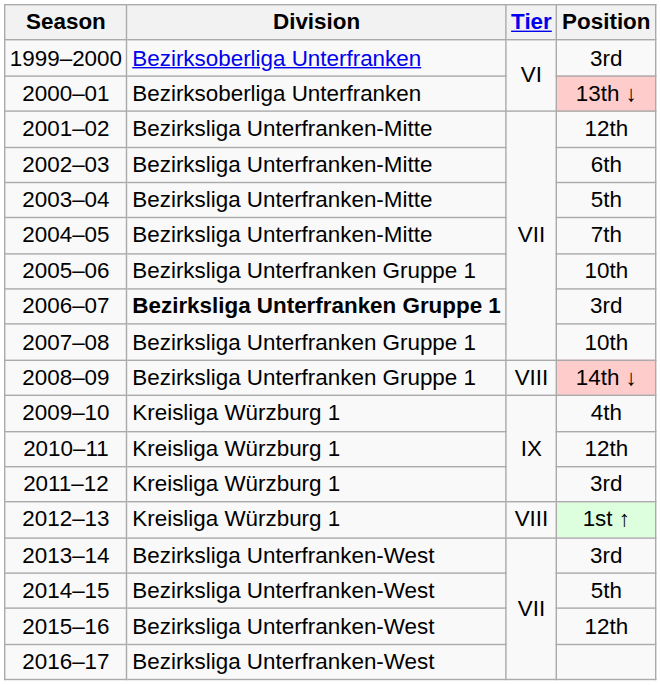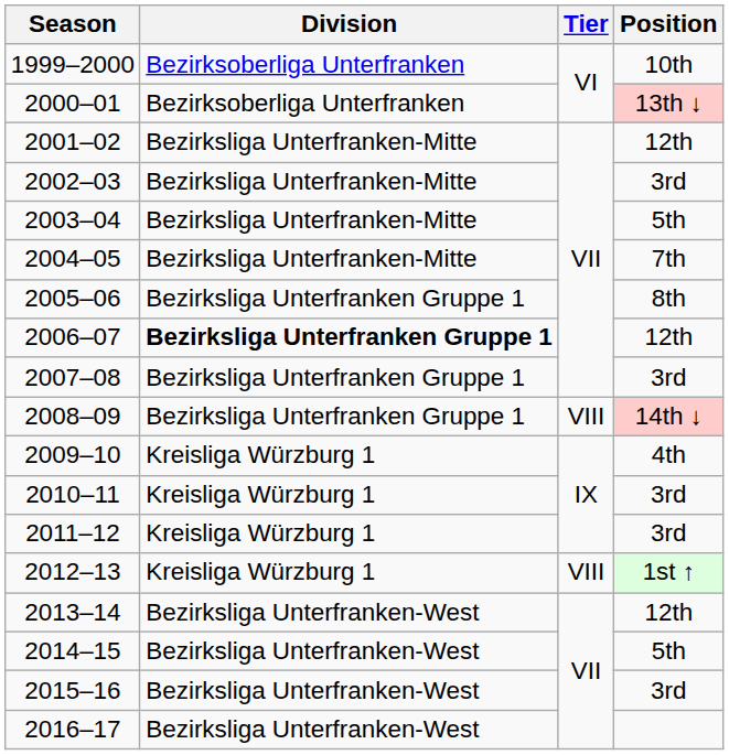 <table class="wikitable">
 <tr>
 <th>Season</th>
 <th>Division</th>
 <th><a href='#'>Tier</a></th>
 <th>Position</th>
 </tr>
 <tr align="center">
 <td>1999–2000</td>
 <td align="left"><a href='#'>Bezirksoberliga Unterfranken</a></td>
 <td rowspan=2>VI</td>
-<td>3rd</td>
+<td>10th</td>
 </tr>
 <tr align="center">
 <td>2000–01</td>
 <td align="left">Bezirksoberliga Unterfranken</td>
 <td style="background:#ffcccc">13th ↓</td>
 </tr>
 <tr align="center">
 <td>2001–02</td>
 <td align="left">Bezirksliga Unterfranken-Mitte</td>
 <td rowspan=7>VII</td>
 <td>12th</td>
 </tr>
 <tr align="center">
 <td>2002–03</td>
 <td align="left">Bezirksliga Unterfranken-Mitte</td>
-<td>6th</td>
+<td>3rd</td>
 </tr>
 <tr align="center">
 <td>2003–04</td>
 <td align="left">Bezirksliga Unterfranken-Mitte</td>
 <td>5th</td>
 </tr>
 <tr align="center">
 <td>2004–05</td>
 <td align="left">Bezirksliga Unterfranken-Mitte</td>
 <td>7th</td>
 </tr>
 <tr align="center">
 <td>2005–06</td>
 <td align="left">Bezirksliga Unterfranken Gruppe 1</td>
-<td>10th</td>
+<td>8th</td>
 </tr>
 <tr align="center">
 <td>2006–07</td>
 <td align="left"><strong>Bezirksliga Unterfranken Gruppe 1</strong></td>
-<td>3rd</td>
+<td>12th</td>
 </tr>
 <tr align="center">
 <td>2007–08</td>
 <td align="left">Bezirksliga Unterfranken Gruppe 1</td>
-<td>10th</td>
+<td>3rd</td>
 </tr>
 <tr align="center">
 <td>2008–09</td>
 <td align="left">Bezirksliga Unterfranken Gruppe 1</td>
 <td>VIII</td>
 <td style="background:#ffcccc">14th ↓</td>
 </tr>
 <tr align="center">
 <td>2009–10</td>
 <td align="left">Kreisliga Würzburg 1</td>
 <td rowspan=3>IX</td>
 <td>4th</td>
 </tr>
 <tr align="center">
 <td>2010–11</td>
 <td align="left">Kreisliga Würzburg 1</td>
-<td>12th</td>
+<td>3rd</td>
 </tr>
 <tr align="center">
 <td>2011–12</td>
 <td align="left">Kreisliga Würzburg 1</td>
 <td>3rd</td>
 </tr>
 <tr align="center">
 <td>2012–13</td>
 <td align="left">Kreisliga Würzburg 1</td>
 <td>VIII</td>
 <td style="background:#ddffdd">1st ↑</td>
 </tr>
 <tr align="center">
 <td>2013–14</td>
 <td align="left">Bezirksliga Unterfranken-West</td>
 <td rowspan=4>VII</td>
-<td>3rd</td>
+<td>12th</td>
 </tr>
 <tr align="center">
 <td>2014–15</td>
 <td align="left">Bezirksliga Unterfranken-West</td>
 <td>5th</td>
 </tr>
 <tr align="center">
 <td>2015–16</td>
 <td align="left">Bezirksliga Unterfranken-West</td>
-<td>12th</td>
+<td>3rd</td>
 </tr>
 <tr align="center">
 <td>2016–17</td>
 <td align="left">Bezirksliga Unterfranken-West</td>
 <td></td>
 </tr>
 </table>
